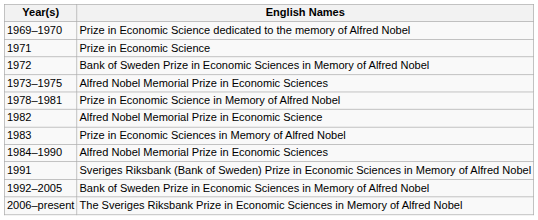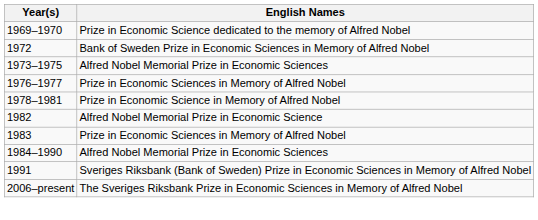 <table class="wikitable">
 <tr>
 <th>Year(s)</th>
 <th>English Names</th>
 </tr>
 <tr>
 <td>1969–1970</td>
 <td>Prize in Economic Science dedicated to the memory of Alfred Nobel</td>
 </tr>
 <tr>
-<td>1971</td>
-<td>Prize in Economic Science</td>
-</tr>
-<tr>
 <td>1972</td>
 <td>Bank of Sweden Prize in Economic Sciences in Memory of Alfred Nobel</td>
 </tr>
 <tr>
 <td>1973–1975</td>
 <td>Alfred Nobel Memorial Prize in Economic Sciences</td>
+</tr>
+<tr>
+<td>1976–1977</td>
+<td>Prize in Economic Sciences in Memory of Alfred Nobel</td>
 </tr>
 <tr>
 <td>1978–1981</td>
 <td>Prize in Economic Science in Memory of Alfred Nobel</td>
 </tr>
 <tr>
 <td>1982</td>
 <td>Alfred Nobel Memorial Prize in Economic Science</td>
 </tr>
 <tr>
 <td>1983</td>
 <td>Prize in Economic Sciences in Memory of Alfred Nobel</td>
 </tr>
 <tr>
 <td>1984–1990</td>
 <td>Alfred Nobel Memorial Prize in Economic Sciences</td>
 </tr>
 <tr>
 <td>1991</td>
 <td>Sveriges Riksbank (Bank of Sweden) Prize in Economic Sciences in Memory of Alfred Nobel</td>
 </tr>
 <tr>
-<td>1992–2005</td>
-<td>Bank of Sweden Prize in Economic Sciences in Memory of Alfred Nobel</td>
-</tr>
-<tr>
 <td>2006–present</td>
 <td>The Sveriges Riksbank Prize in Economic Sciences in Memory of Alfred Nobel</td>
 </tr>
 </table>
